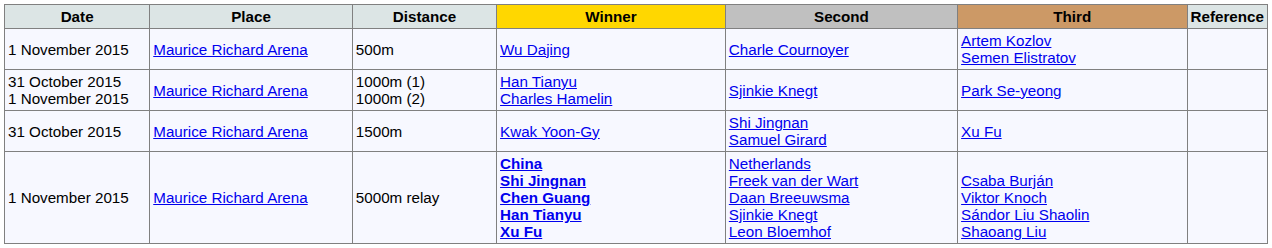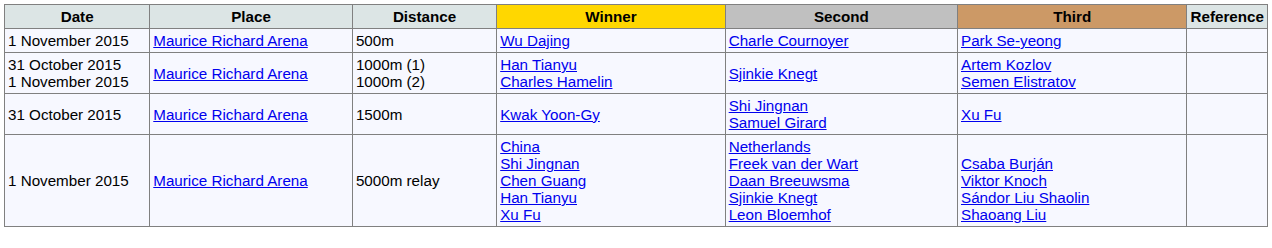 <table cellpadding="3" cellspacing="0" border="1" style="background:#f7f8ff; font-size:95%; border:gray solid 1px; border-collapse:collapse;">
 <tr (1 style="background:#ccc; text-align:center;">
 <td style="background:#dce5e5; width:150px;"><strong>Date</strong></td>
 <td style="background:#dce5e5; width:220px;"><strong>Place</strong></td>
 <td style="background:#dce5e5; width:150px;"><strong>Distance</strong></td>
 <td style="background:gold; width:250px;"><strong>Winner</strong></td>
 <td style="background:silver; width:250px;"><strong>Second</strong></td>
 <td style="background:#c96; width:250px;"><strong>Third</strong></td>
 <td style="background:#dce5e5; width:30px;"><strong>Reference</strong></td>
 </tr>
 <tr style="text-align:left;">
 <td>1 November 2015</td>
 <td><a href='#'>Maurice Richard Arena</a></td>
 <td>500m</td>
 <td> <a href='#'>Wu Dajing</a></td>
 <td> <a href='#'>Charle Cournoyer</a></td>
-<td> <a href='#'>Artem Kozlov</a><br> <a href='#'>Semen Elistratov</a></td>
+<td> <a href='#'>Park Se-yeong</a></td>
 <td></td>
 </tr>
 <tr style="text-align:left;">
 <td>31 October 2015<br>1 November 2015</td>
 <td><a href='#'>Maurice Richard Arena</a></td>
 <td>1000m (1)<br>1000m (2)</td>
 <td> <a href='#'>Han Tianyu</a><br> <a href='#'>Charles Hamelin</a></td>
 <td> <a href='#'>Sjinkie Knegt</a></td>
-<td> <a href='#'>Park Se-yeong</a></td>
+<td> <a href='#'>Artem Kozlov</a><br> <a href='#'>Semen Elistratov</a></td>
 <td></td>
 </tr>
 <tr style="text-align:left;">
 <td>31 October 2015</td>
 <td><a href='#'>Maurice Richard Arena</a></td>
 <td>1500m</td>
 <td> <a href='#'>Kwak Yoon-Gy</a></td>
 <td> <a href='#'>Shi Jingnan</a><br> <a href='#'>Samuel Girard</a></td>
 <td> <a href='#'>Xu Fu</a></td>
 <td></td>
 </tr>
 <tr style="text-align:left;">
 <td>1 November 2015</td>
 <td><a href='#'>Maurice Richard Arena</a></td>
 <td>5000m relay</td>
-<td><strong> <a href='#'>China</a> <br><a href='#'>Shi Jingnan</a><br><a href='#'>Chen Guang</a><br><a href='#'>Han Tianyu</a><br><a href='#'>Xu Fu</a></strong></td>
+<td> <a href='#'>China</a> <br><a href='#'>Shi Jingnan</a><br><a href='#'>Chen Guang</a><br><a href='#'>Han Tianyu</a><br><a href='#'>Xu Fu</a></td>
 <td> <a href='#'>Netherlands</a> <br><a href='#'>Freek van der Wart</a><br><a href='#'>Daan Breeuwsma</a><br><a href='#'>Sjinkie Knegt</a><br><a href='#'>Leon Bloemhof</a></td>
 <td><br><a href='#'>Csaba Burján</a><br><a href='#'>Viktor Knoch</a><br><a href='#'>Sándor Liu Shaolin</a><br><a href='#'>Shaoang Liu</a></td>
 <td></td>
 </tr>
 </table>
